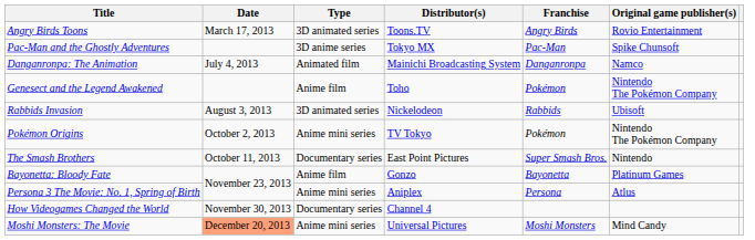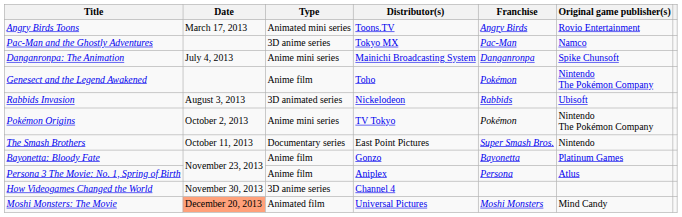 <table class="wikitable sortable">
 <tr>
 <th>Title</th>
 <th>Date</th>
 <th>Type</th>
 <th>Distributor(s)</th>
 <th>Franchise</th>
 <th>Original game publisher(s)</th>
 <th></th>
 </tr>
 <tr>
 <td><em><a href='#'>Angry Birds Toons</a></em></td>
 <td>March 17, 2013</td>
-<td>3D animated series</td>
+<td>Animated mini series</td>
 <td><a href='#'>Toons.TV</a></td>
 <td><em><a href='#'>Angry Birds</a></em></td>
 <td><a href='#'>Rovio Entertainment</a></td>
 <td style="text-align:center;"></td>
 </tr>
 <tr>
 <td><em><a href='#'>Pac-Man and the Ghostly Adventures</a></em></td>
 <td></td>
 <td>3D anime series</td>
 <td><a href='#'>Tokyo MX</a></td>
 <td><em><a href='#'>Pac-Man</a></em></td>
-<td><a href='#'>Spike Chunsoft</a></td>
+<td><a href='#'>Namco</a></td>
 <td style="text-align:center;"></td>
 </tr>
 <tr>
 <td><em><a href='#'>Danganronpa: The Animation</a></em></td>
 <td>July 4, 2013</td>
-<td>Animated film</td>
+<td>Anime mini series</td>
 <td><a href='#'>Mainichi Broadcasting System</a></td>
 <td><em><a href='#'>Danganronpa</a></em></td>
-<td><a href='#'>Namco</a></td>
+<td><a href='#'>Spike Chunsoft</a></td>
 <td style="text-align:center;"></td>
 </tr>
 <tr>
 <td><em><a href='#'>Genesect and the Legend Awakened</a></em></td>
 <td></td>
 <td>Anime film</td>
 <td><a href='#'>Toho</a> </td>
 <td><em><a href='#'>Pokémon</a></em></td>
 <td><a href='#'>Nintendo</a><br><a href='#'>The Pokémon Company</a></td>
 <td style="text-align:center;"></td>
 </tr>
 <tr>
 <td><em><a href='#'>Rabbids Invasion</a></em></td>
 <td>August 3, 2013</td>
 <td>3D animated series</td>
 <td><a href='#'>Nickelodeon</a></td>
 <td><em><a href='#'>Rabbids</a></em></td>
 <td><a href='#'>Ubisoft</a></td>
 <td style="text-align:center;"></td>
 </tr>
 <tr>
 <td><em><a href='#'>Pokémon Origins</a></em></td>
 <td>October 2, 2013</td>
 <td>Anime mini series</td>
 <td><a href='#'>TV Tokyo</a></td>
 <td><em>Pokémon</em></td>
 <td>Nintendo<br>The Pokémon Company</td>
 <td style="text-align:center;"></td>
 </tr>
 <tr>
 <td><em><a href='#'>The Smash Brothers</a></em></td>
 <td>October 11, 2013</td>
 <td>Documentary series</td>
 <td>East Point Pictures</td>
 <td><em><a href='#'>Super Smash Bros.</a></em></td>
 <td>Nintendo</td>
 <td style="text-align:center;"></td>
 </tr>
 <tr>
 <td><em><a href='#'>Bayonetta: Bloody Fate</a></em></td>
 <td rowspan="2">November 23, 2013</td>
 <td>Anime film</td>
 <td><a href='#'>Gonzo</a></td>
 <td><em><a href='#'>Bayonetta</a></em></td>
 <td><a href='#'>Platinum Games</a></td>
 <td style="text-align:center;"></td>
 </tr>
 <tr>
 <td><em><a href='#'>Persona 3 The Movie: No. 1, Spring of Birth</a></em></td>
-<td>Anime mini series</td>
+<td>Anime film</td>
 <td><a href='#'>Aniplex</a></td>
 <td><em><a href='#'>Persona</a></em></td>
 <td><a href='#'>Atlus</a></td>
 <td style="text-align:center;"></td>
 </tr>
 <tr>
 <td><em><a href='#'>How Videogames Changed the World</a></em></td>
 <td>November 30, 2013</td>
-<td>Documentary series</td>
+<td>3D anime series</td>
 <td><a href='#'>Channel 4</a></td>
 <td></td>
 <td></td>
 <td style="text-align:center;"></td>
 </tr>
 <tr>
 <td><em><a href='#'>Moshi Monsters: The Movie</a></em></td>
 <td style="background: lightsalmon;">December 20, 2013</td>
-<td>Anime mini series</td>
+<td>Animated film</td>
 <td><a href='#'>Universal Pictures</a></td>
 <td><em><a href='#'>Moshi Monsters</a></em></td>
 <td>Mind Candy</td>
 <td style="text-align:center;"></td>
 </tr>
 </table>
